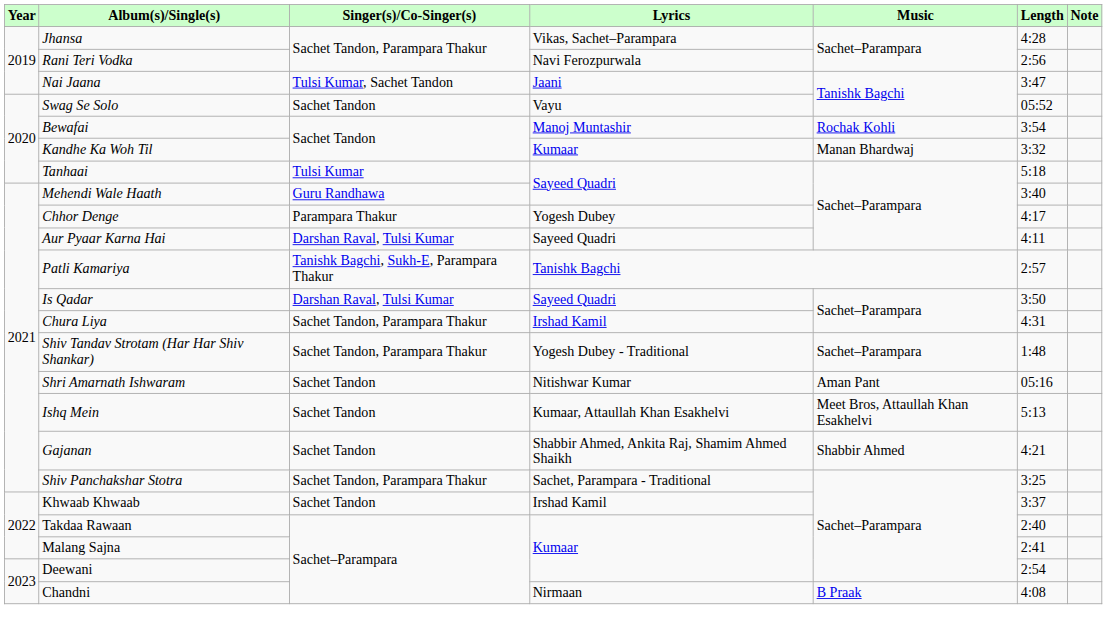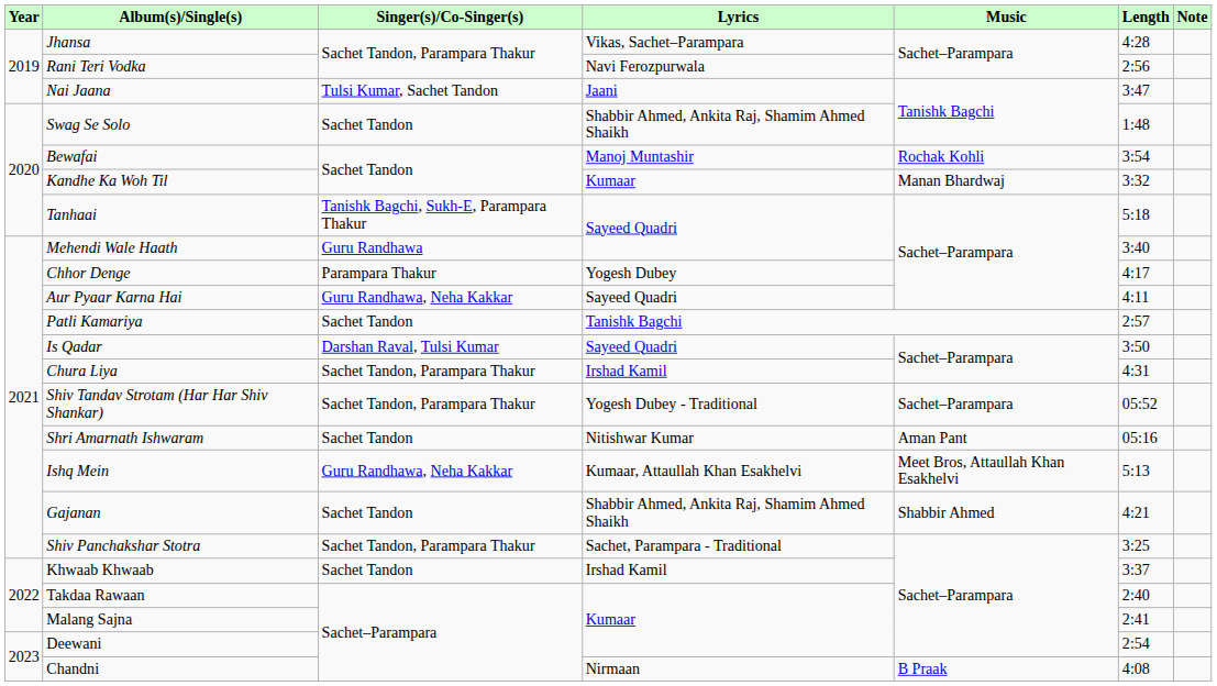 <table class="wikitable sortable">
 <tr style="background:#cfc; text-align:center;">
 <td><strong>Year</strong></td>
 <td><strong>Album(s)/Single(s)</strong></td>
 <td><strong>Singer(s)/Co-Singer(s)</strong></td>
 <td><strong>Lyrics</strong></td>
 <td><strong>Music</strong></td>
 <td><strong>Length</strong></td>
 <td><strong>Note</strong></td>
 </tr>
 <tr>
 <td rowspan="3">2019</td>
 <td><em>Jhansa</em></td>
 <td rowspan="2">Sachet Tandon, Parampara Thakur</td>
 <td>Vikas, Sachet–Parampara</td>
 <td rowspan="2">Sachet–Parampara</td>
 <td>4:28</td>
 <td></td>
 </tr>
 <tr>
 <td><em>Rani Teri Vodka</em></td>
 <td>Navi Ferozpurwala</td>
 <td>2:56</td>
 <td></td>
 </tr>
 <tr>
 <td><em>Nai Jaana</em></td>
 <td><a href='#'>Tulsi Kumar</a>, Sachet Tandon</td>
 <td><a href='#'>Jaani</a></td>
 <td rowspan="2"><a href='#'>Tanishk Bagchi</a></td>
 <td>3:47</td>
 <td></td>
 </tr>
 <tr>
 <td rowspan="4">2020</td>
 <td><em>Swag Se Solo</em></td>
 <td>Sachet Tandon</td>
-<td>Vayu</td>
-<td>05:52</td>
+<td>Shabbir Ahmed, Ankita Raj, Shamim Ahmed Shaikh</td>
+<td>1:48</td>
 <td></td>
 </tr>
 <tr>
 <td><em>Bewafai</em></td>
 <td rowspan=2>Sachet Tandon</td>
 <td><a href='#'>Manoj Muntashir</a></td>
 <td><a href='#'>Rochak Kohli</a></td>
 <td>3:54</td>
 <td></td>
 </tr>
 <tr>
 <td><em>Kandhe Ka Woh Til</em></td>
 <td><a href='#'>Kumaar</a></td>
 <td>Manan Bhardwaj</td>
 <td>3:32</td>
 <td></td>
 </tr>
 <tr>
 <td><em>Tanhaai</em></td>
-<td><a href='#'>Tulsi Kumar</a></td>
+<td><a href='#'>Tanishk Bagchi</a>, <a href='#'>Sukh-E</a>, Parampara Thakur</td>
 <td rowspan=2><a href='#'>Sayeed Quadri</a></td>
 <td rowspan=4>Sachet–Parampara</td>
 <td>5:18</td>
 <td></td>
 </tr>
 <tr>
 <td rowspan="11">2021</td>
 <td><em>Mehendi Wale Haath</em></td>
 <td><a href='#'>Guru Randhawa</a></td>
 <td>3:40</td>
 <td></td>
 </tr>
 <tr>
 <td><em>Chhor Denge</em></td>
 <td>Parampara Thakur</td>
 <td>Yogesh Dubey</td>
 <td>4:17</td>
 <td></td>
 </tr>
 <tr>
 <td><em>Aur Pyaar Karna Hai</em></td>
-<td><a href='#'>Darshan Raval</a>, <a href='#'>Tulsi Kumar</a></td>
+<td><a href='#'>Guru Randhawa</a>, <a href='#'>Neha Kakkar</a></td>
 <td>Sayeed Quadri</td>
 <td>4:11</td>
 <td></td>
 </tr>
 <tr>
 <td><em>Patli Kamariya</em></td>
-<td><a href='#'>Tanishk Bagchi</a>, <a href='#'>Sukh-E</a>, Parampara Thakur</td>
+<td>Sachet Tandon</td>
 <td colspan="2"><a href='#'>Tanishk Bagchi</a></td>
 <td>2:57</td>
 <td></td>
 </tr>
 <tr>
 <td><em>Is Qadar</em></td>
 <td><a href='#'>Darshan Raval</a>, <a href='#'>Tulsi Kumar</a></td>
 <td><a href='#'>Sayeed Quadri</a></td>
 <td rowspan=2>Sachet–Parampara</td>
 <td>3:50</td>
 <td></td>
 </tr>
 <tr>
 <td><em>Chura Liya</em></td>
 <td>Sachet Tandon, Parampara Thakur</td>
 <td><a href='#'>Irshad Kamil</a></td>
 <td>4:31</td>
 <td></td>
 </tr>
 <tr>
 <td><em>Shiv Tandav Strotam (Har Har Shiv Shankar)</em></td>
 <td>Sachet Tandon, Parampara Thakur</td>
 <td>Yogesh Dubey - Traditional</td>
 <td>Sachet–Parampara</td>
-<td>1:48</td>
+<td>05:52</td>
 <td></td>
 </tr>
 <tr>
 <td><em>Shri Amarnath Ishwaram</em></td>
 <td>Sachet Tandon</td>
 <td>Nitishwar Kumar</td>
 <td>Aman Pant</td>
 <td>05:16</td>
 <td></td>
 </tr>
 <tr>
 <td><em>Ishq Mein</em></td>
-<td>Sachet Tandon</td>
+<td><a href='#'>Guru Randhawa</a>, <a href='#'>Neha Kakkar</a></td>
 <td>Kumaar, Attaullah Khan Esakhelvi</td>
 <td>Meet Bros, Attaullah Khan Esakhelvi</td>
 <td>5:13</td>
 <td></td>
 </tr>
 <tr>
 <td><em>Gajanan</em></td>
 <td>Sachet Tandon</td>
 <td>Shabbir Ahmed, Ankita Raj, Shamim Ahmed Shaikh</td>
 <td>Shabbir Ahmed</td>
 <td>4:21</td>
 </tr>
 <tr>
 <td><em>Shiv Panchakshar Stotra</em></td>
 <td>Sachet Tandon, Parampara Thakur</td>
 <td>Sachet, Parampara - Traditional</td>
 <td rowspan = "5">Sachet–Parampara</td>
 <td>3:25</td>
 <td></td>
 </tr>
 <tr>
 <td rowspan = "3">2022</td>
 <td>Khwaab Khwaab</td>
 <td>Sachet Tandon</td>
 <td>Irshad Kamil</td>
 <td>3:37</td>
 <td></td>
 </tr>
 <tr>
 <td>Takdaa Rawaan</td>
 <td rowspan = "4">Sachet–Parampara</td>
 <td rowspan = "3"><a href='#'>Kumaar</a></td>
 <td>2:40</td>
 <td></td>
 </tr>
 <tr>
 <td>Malang Sajna</td>
 <td>2:41</td>
 <td></td>
 </tr>
 <tr>
 <td rowspan = "2">2023</td>
 <td>Deewani</td>
 <td>2:54</td>
 <td></td>
 </tr>
 <tr>
 <td>Chandni</td>
 <td>Nirmaan</td>
 <td><a href='#'>B Praak</a></td>
 <td>4:08</td>
 </tr>
 </table>
